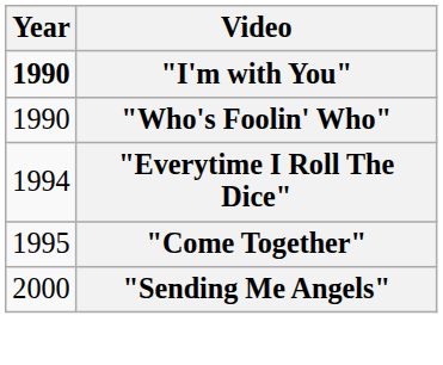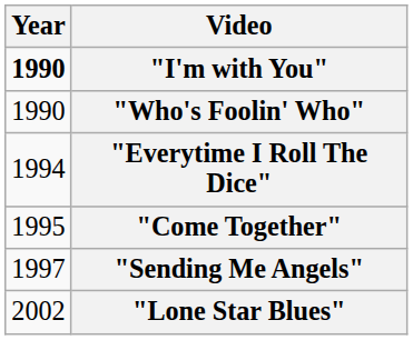 <table class="wikitable plainrowheaders">
 <tr>
 <th>Year</th>
 <th style="width:12em;">Video</th>
 </tr>
 <tr>
 <td><strong>1990</strong></td>
 <th scope="row">"I'm with You"</th>
 </tr>
 <tr>
 <td>1990</td>
 <th scope="row">"Who's Foolin' Who"</th>
 </tr>
 <tr>
 <td>1994</td>
 <th scope="row">"Everytime I Roll The Dice"</th>
 </tr>
 <tr>
 <td>1995</td>
 <th scope="row">"Come Together"</th>
 </tr>
 <tr>
-<td>2000</td>
+<td>1997</td>
 <th scope="row">"Sending Me Angels"</th>
 </tr>
+<tr>
+<td>2002</td>
+<th scope="row">"Lone Star Blues"</th>
+</tr>
 </table>
